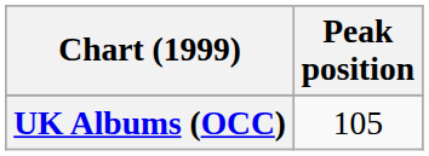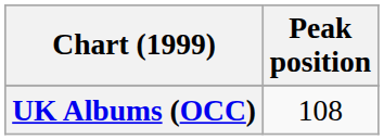 <table class="wikitable sortable plainrowheaders" style="text-align:center">
 <tr>
 <th>Chart (1999)</th>
 <th>Peak<br>position</th>
 </tr>
 <tr>
 </tr>
 <tr>
 <th scope="row"><a href='#'>UK Albums</a> (<a href='#'>OCC</a>)</th>
-<td>105</td>
+<td>108</td>
 </tr>
 </table>
